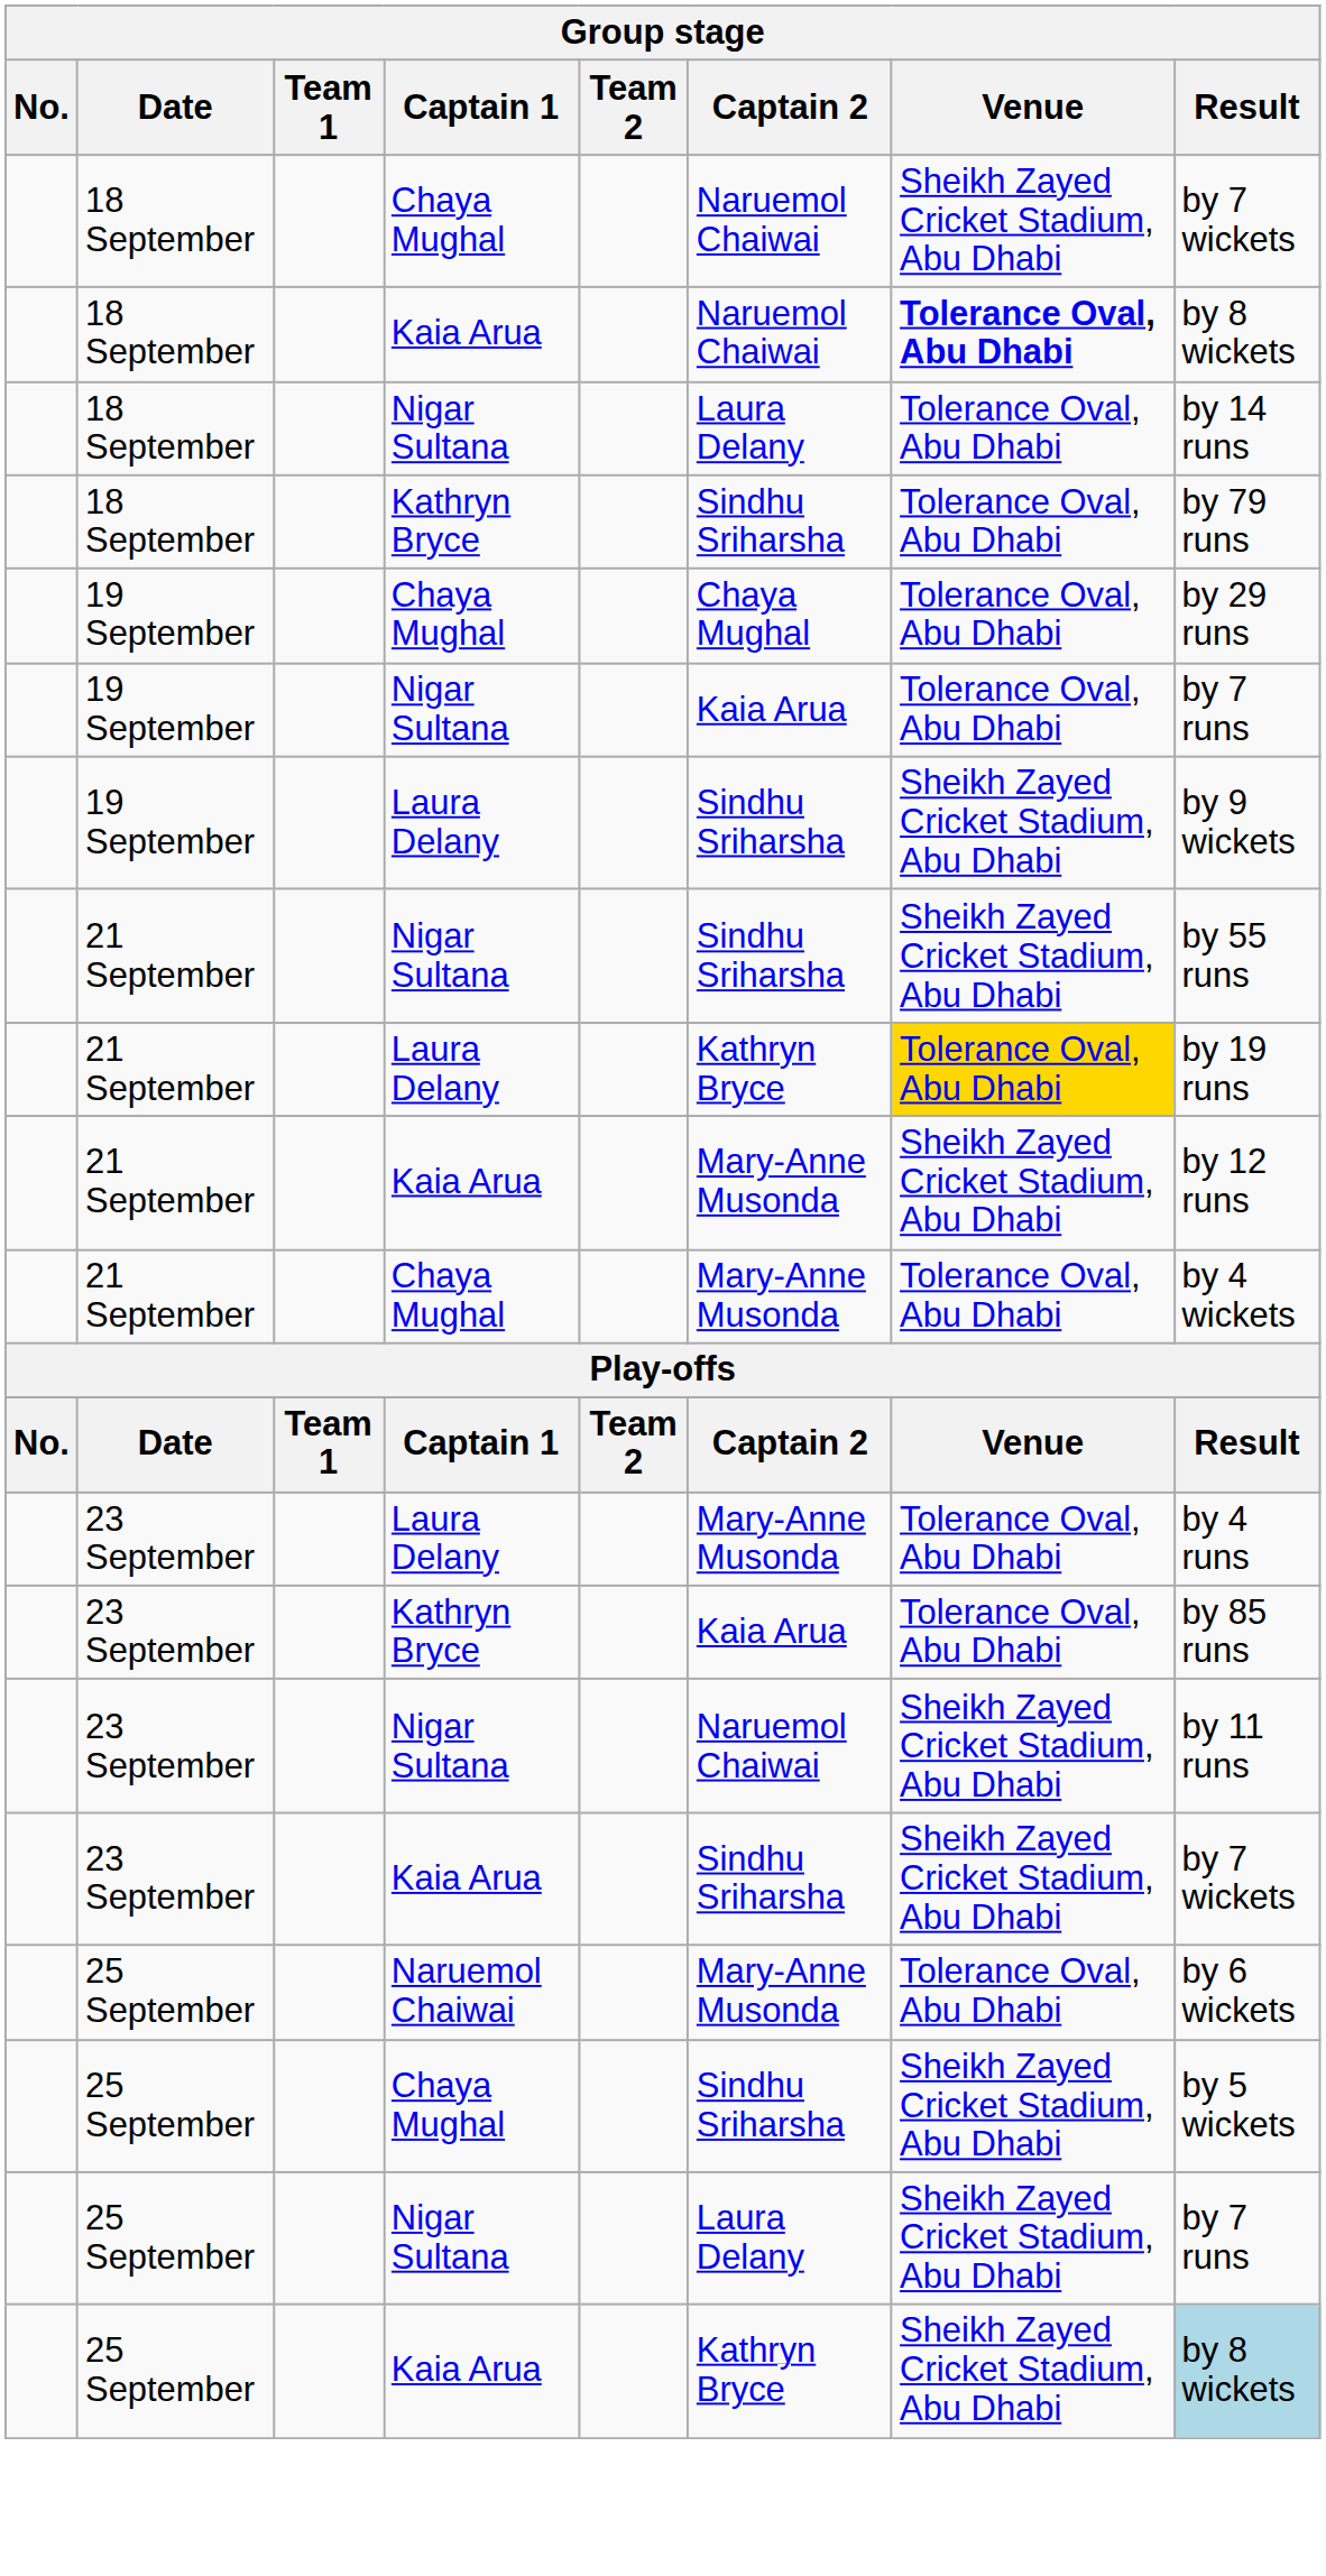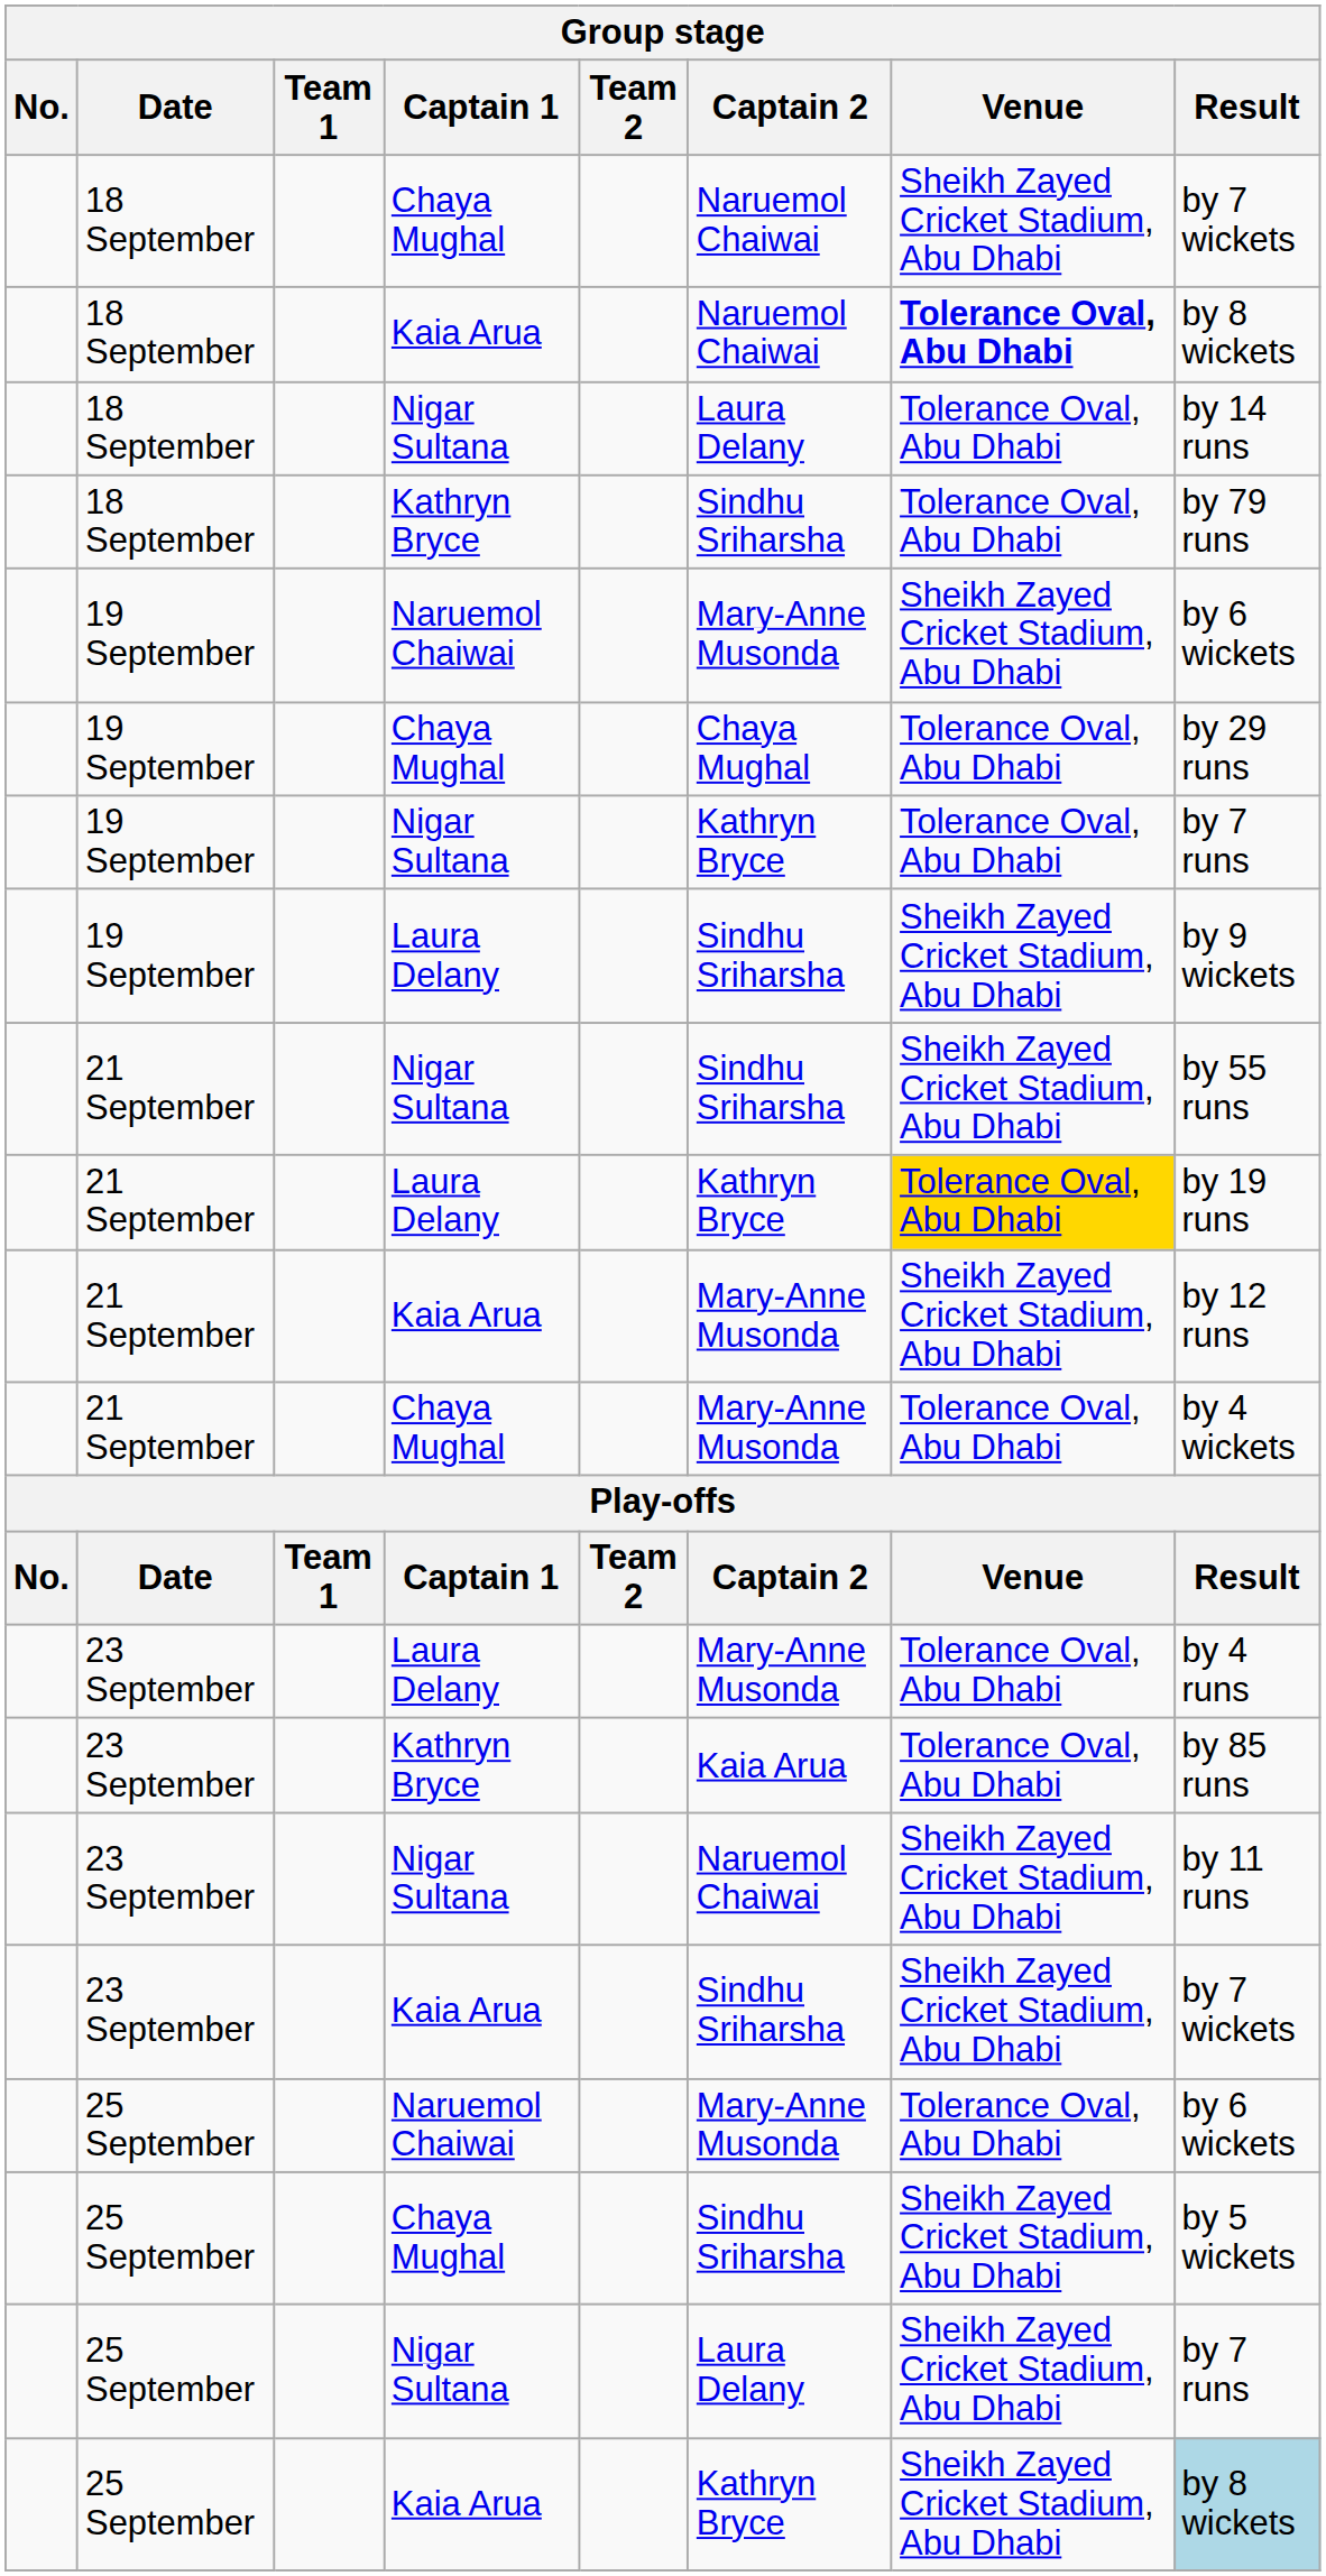 <table class="wikitable">
 <tr>
 <th colspan="8">Group stage</th>
 </tr>
 <tr>
 <th>No.</th>
 <th>Date</th>
 <th>Team 1</th>
 <th>Captain 1</th>
 <th>Team 2</th>
 <th>Captain 2</th>
 <th>Venue</th>
 <th>Result</th>
 </tr>
 <tr>
 <td></td>
 <td>18 September</td>
 <td></td>
 <td><a href='#'>Chaya Mughal</a></td>
 <td></td>
 <td><a href='#'>Naruemol Chaiwai</a></td>
 <td><a href='#'>Sheikh Zayed Cricket Stadium</a>, <a href='#'>Abu Dhabi</a></td>
 <td> by 7 wickets</td>
 </tr>
 <tr>
 <td></td>
 <td>18 September</td>
 <td></td>
 <td><a href='#'>Kaia Arua</a></td>
 <td></td>
 <td><a href='#'>Naruemol Chaiwai</a></td>
 <td><strong><a href='#'>Tolerance Oval</a>, <a href='#'>Abu Dhabi</a></strong></td>
 <td> by 8 wickets</td>
 </tr>
 <tr>
 <td></td>
 <td>18 September</td>
 <td></td>
 <td><a href='#'>Nigar Sultana</a></td>
 <td></td>
 <td><a href='#'>Laura Delany</a></td>
 <td><a href='#'>Tolerance Oval</a>, <a href='#'>Abu Dhabi</a></td>
 <td> by 14 runs</td>
 </tr>
 <tr>
 <td></td>
 <td>18 September</td>
 <td></td>
 <td><a href='#'>Kathryn Bryce</a></td>
 <td></td>
 <td><a href='#'>Sindhu Sriharsha</a></td>
 <td><a href='#'>Tolerance Oval</a>, <a href='#'>Abu Dhabi</a></td>
 <td> by 79 runs</td>
 </tr>
 <tr>
 <td></td>
 <td>19 September</td>
 <td></td>
+<td><a href='#'>Naruemol Chaiwai</a></td>
+<td></td>
+<td><a href='#'>Mary-Anne Musonda</a></td>
+<td><a href='#'>Sheikh Zayed Cricket Stadium</a>, <a href='#'>Abu Dhabi</a></td>
+<td> by 6 wickets</td>
+</tr>
+<tr>
+<td></td>
+<td>19 September</td>
+<td></td>
 <td><a href='#'>Chaya Mughal</a></td>
 <td></td>
 <td><a href='#'>Chaya Mughal</a></td>
 <td><a href='#'>Tolerance Oval</a>, <a href='#'>Abu Dhabi</a></td>
 <td> by 29 runs</td>
 </tr>
 <tr>
 <td></td>
 <td>19 September</td>
 <td></td>
 <td><a href='#'>Nigar Sultana</a></td>
 <td></td>
-<td><a href='#'>Kaia Arua</a></td>
+<td><a href='#'>Kathryn Bryce</a></td>
 <td><a href='#'>Tolerance Oval</a>, <a href='#'>Abu Dhabi</a></td>
 <td> by 7 runs</td>
 </tr>
 <tr>
 <td></td>
 <td>19 September</td>
 <td></td>
 <td><a href='#'>Laura Delany</a></td>
 <td></td>
 <td><a href='#'>Sindhu Sriharsha</a></td>
 <td><a href='#'>Sheikh Zayed Cricket Stadium</a>, <a href='#'>Abu Dhabi</a></td>
 <td> by 9 wickets</td>
 </tr>
 <tr>
 <td></td>
 <td>21 September</td>
 <td></td>
 <td><a href='#'>Nigar Sultana</a></td>
 <td></td>
 <td><a href='#'>Sindhu Sriharsha</a></td>
 <td><a href='#'>Sheikh Zayed Cricket Stadium</a>, <a href='#'>Abu Dhabi</a></td>
 <td> by 55 runs</td>
 </tr>
 <tr>
 <td></td>
 <td>21 September</td>
 <td></td>
 <td><a href='#'>Laura Delany</a></td>
 <td></td>
 <td><a href='#'>Kathryn Bryce</a></td>
 <td style="background: gold;"><a href='#'>Tolerance Oval</a>, <a href='#'>Abu Dhabi</a></td>
 <td> by 19 runs</td>
 </tr>
 <tr>
 <td></td>
 <td>21 September</td>
 <td></td>
 <td><a href='#'>Kaia Arua</a></td>
 <td></td>
 <td><a href='#'>Mary-Anne Musonda</a></td>
 <td><a href='#'>Sheikh Zayed Cricket Stadium</a>, <a href='#'>Abu Dhabi</a></td>
 <td> by 12 runs</td>
 </tr>
 <tr>
 <td></td>
 <td>21 September</td>
 <td></td>
 <td><a href='#'>Chaya Mughal</a></td>
 <td></td>
 <td><a href='#'>Mary-Anne Musonda</a></td>
 <td><a href='#'>Tolerance Oval</a>, <a href='#'>Abu Dhabi</a></td>
 <td> by 4 wickets</td>
 </tr>
 <tr>
 <th colspan="8">Play-offs</th>
 </tr>
 <tr>
 <th>No.</th>
 <th>Date</th>
 <th>Team 1</th>
 <th>Captain 1</th>
 <th>Team 2</th>
 <th>Captain 2</th>
 <th>Venue</th>
 <th>Result</th>
 </tr>
 <tr>
 <td></td>
 <td>23 September</td>
 <td></td>
 <td><a href='#'>Laura Delany</a></td>
 <td></td>
 <td><a href='#'>Mary-Anne Musonda</a></td>
 <td><a href='#'>Tolerance Oval</a>, <a href='#'>Abu Dhabi</a></td>
 <td> by 4 runs</td>
 </tr>
 <tr>
 <td></td>
 <td>23 September</td>
 <td></td>
 <td><a href='#'>Kathryn Bryce</a></td>
 <td></td>
 <td><a href='#'>Kaia Arua</a></td>
 <td><a href='#'>Tolerance Oval</a>, <a href='#'>Abu Dhabi</a></td>
 <td> by 85 runs</td>
 </tr>
 <tr>
 <td></td>
 <td>23 September</td>
 <td></td>
 <td><a href='#'>Nigar Sultana</a></td>
 <td></td>
 <td><a href='#'>Naruemol Chaiwai</a></td>
 <td><a href='#'>Sheikh Zayed Cricket Stadium</a>, <a href='#'>Abu Dhabi</a></td>
 <td> by 11 runs</td>
 </tr>
 <tr>
 <td></td>
 <td>23 September</td>
 <td></td>
 <td><a href='#'>Kaia Arua</a></td>
 <td></td>
 <td><a href='#'>Sindhu Sriharsha</a></td>
 <td><a href='#'>Sheikh Zayed Cricket Stadium</a>, <a href='#'>Abu Dhabi</a></td>
 <td> by 7 wickets</td>
 </tr>
 <tr>
 <td></td>
 <td>25 September</td>
 <td></td>
 <td><a href='#'>Naruemol Chaiwai</a></td>
 <td></td>
 <td><a href='#'>Mary-Anne Musonda</a></td>
 <td><a href='#'>Tolerance Oval</a>, <a href='#'>Abu Dhabi</a></td>
 <td> by 6 wickets</td>
 </tr>
 <tr>
 <td></td>
 <td>25 September</td>
 <td></td>
 <td><a href='#'>Chaya Mughal</a></td>
 <td></td>
 <td><a href='#'>Sindhu Sriharsha</a></td>
 <td><a href='#'>Sheikh Zayed Cricket Stadium</a>, <a href='#'>Abu Dhabi</a></td>
 <td> by 5 wickets</td>
 </tr>
 <tr>
 <td></td>
 <td>25 September</td>
 <td></td>
 <td><a href='#'>Nigar Sultana</a></td>
 <td></td>
 <td><a href='#'>Laura Delany</a></td>
 <td><a href='#'>Sheikh Zayed Cricket Stadium</a>, <a href='#'>Abu Dhabi</a></td>
 <td> by 7 runs</td>
 </tr>
 <tr>
 <td></td>
 <td>25 September</td>
 <td></td>
 <td><a href='#'>Kaia Arua</a></td>
 <td></td>
 <td><a href='#'>Kathryn Bryce</a></td>
 <td><a href='#'>Sheikh Zayed Cricket Stadium</a>, <a href='#'>Abu Dhabi</a></td>
 <td style="background: lightblue;"> by 8 wickets</td>
 </tr>
 </table>
